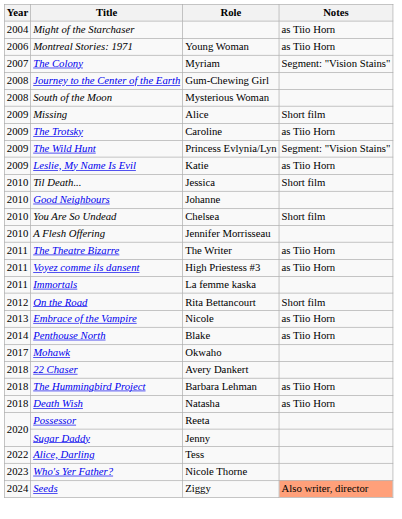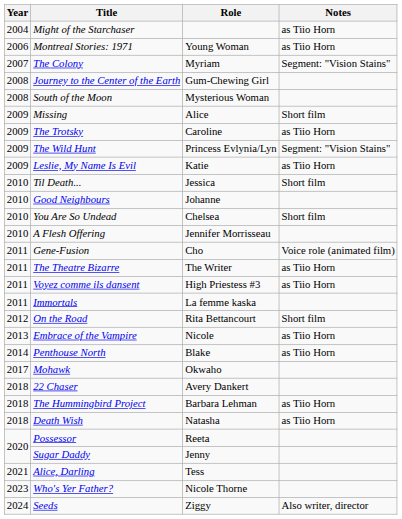 <table class="wikitable sortable">
 <tr>
 <th>Year</th>
 <th>Title</th>
 <th>Role</th>
 <th class="unsortable">Notes</th>
 </tr>
 <tr>
 <td>2004</td>
 <td><em>Might of the Starchaser</em></td>
 <td></td>
 <td>as Tiio Horn</td>
 </tr>
 <tr>
 <td>2006</td>
 <td><em>Montreal Stories: 1971</em></td>
 <td>Young Woman</td>
 <td>as Tiio Horn</td>
 </tr>
 <tr>
 <td>2007</td>
 <td data-sort-value="Colony, The"><em><a href='#'>The Colony</a></em></td>
 <td>Myriam</td>
 <td>Segment: "Vision Stains"</td>
 </tr>
 <tr>
 <td>2008</td>
 <td><em><a href='#'>Journey to the Center of the Earth</a></em></td>
 <td>Gum-Chewing Girl</td>
 <td></td>
 </tr>
 <tr>
 <td>2008</td>
 <td><em>South of the Moon</em></td>
 <td>Mysterious Woman</td>
 <td></td>
 </tr>
 <tr>
 <td>2009</td>
 <td><em>Missing</em></td>
 <td>Alice</td>
 <td>Short film</td>
 </tr>
 <tr>
 <td>2009</td>
 <td data-sort-value="Trotsky, The"><em><a href='#'>The Trotsky</a></em></td>
 <td>Caroline</td>
 <td>as Tiio Horn</td>
 </tr>
 <tr>
 <td>2009</td>
 <td data-sort-value="Wild Hunt, The"><em><a href='#'>The Wild Hunt</a></em></td>
 <td>Princess Evlynia/Lyn</td>
 <td>Segment: "Vision Stains"</td>
 </tr>
 <tr>
 <td>2009</td>
 <td><em><a href='#'>Leslie, My Name Is Evil</a></em></td>
 <td>Katie</td>
 <td>as Tiio Horn</td>
 </tr>
 <tr>
 <td>2010</td>
 <td><em>Til Death...</em></td>
 <td>Jessica</td>
 <td>Short film</td>
 </tr>
 <tr>
 <td>2010</td>
 <td><em><a href='#'>Good Neighbours</a></em></td>
 <td>Johanne</td>
 <td></td>
 </tr>
 <tr>
 <td>2010</td>
 <td><em>You Are So Undead</em></td>
 <td>Chelsea</td>
 <td>Short film</td>
 </tr>
 <tr>
 <td>2010</td>
 <td data-sort-value="Flesh Offering, A"><em>A Flesh Offering</em></td>
 <td>Jennifer Morrisseau</td>
 <td></td>
 </tr>
 <tr>
 <td>2011</td>
+<td><em>Gene-Fusion</em></td>
+<td>Cho</td>
+<td>Voice role (animated film)</td>
+</tr>
+<tr>
+<td>2011</td>
 <td data-sort-value="Theatre Bizarre, The"><em><a href='#'>The Theatre Bizarre</a></em></td>
 <td>The Writer</td>
 <td>as Tiio Horn</td>
 </tr>
 <tr>
 <td>2011</td>
 <td><em><a href='#'>Voyez comme ils dansent</a></em></td>
 <td>High Priestess #3</td>
 <td>as Tiio Horn</td>
 </tr>
 <tr>
 <td>2011</td>
 <td><em><a href='#'>Immortals</a></em></td>
 <td>La femme kaska</td>
 <td></td>
 </tr>
 <tr>
 <td>2012</td>
 <td><em><a href='#'>On the Road</a></em></td>
 <td>Rita Bettancourt</td>
 <td>Short film</td>
 </tr>
 <tr>
 <td>2013</td>
 <td><em><a href='#'>Embrace of the Vampire</a></em></td>
 <td>Nicole</td>
 <td>as Tiio Horn</td>
 </tr>
 <tr>
 <td>2014</td>
 <td><em><a href='#'>Penthouse North</a></em></td>
 <td>Blake</td>
 <td>as Tiio Horn</td>
 </tr>
 <tr>
 <td>2017</td>
 <td><em><a href='#'>Mohawk</a></em></td>
 <td>Okwaho</td>
 <td></td>
 </tr>
 <tr>
 <td>2018</td>
 <td><em><a href='#'>22 Chaser</a></em></td>
 <td>Avery Dankert</td>
 <td></td>
 </tr>
 <tr>
 <td>2018</td>
 <td data-sort-value="Hummingbird Project, The"><em><a href='#'>The Hummingbird Project</a></em></td>
 <td>Barbara Lehman</td>
 <td>as Tiio Horn</td>
 </tr>
 <tr>
 <td>2018</td>
 <td data-sort-value="Death Wish"><em><a href='#'>Death Wish</a></em></td>
 <td>Natasha</td>
 <td>as Tiio Horn</td>
 </tr>
 <tr>
 <td rowspan="2">2020</td>
 <td><em><a href='#'>Possessor</a></em></td>
 <td>Reeta</td>
 <td></td>
 </tr>
 <tr>
 <td><em><a href='#'>Sugar Daddy</a></em></td>
 <td>Jenny</td>
 <td></td>
 </tr>
 <tr>
-<td>2022</td>
+<td>2021</td>
 <td><em><a href='#'>Alice, Darling</a></em></td>
 <td>Tess</td>
 <td></td>
 </tr>
 <tr>
 <td>2023</td>
 <td><em><a href='#'>Who's Yer Father?</a></em></td>
 <td>Nicole Thorne</td>
 <td></td>
 </tr>
 <tr>
 <td>2024</td>
 <td><em><a href='#'>Seeds</a></em></td>
 <td>Ziggy</td>
-<td style="background: lightsalmon;">Also writer, director</td>
+<td>Also writer, director</td>
 </tr>
 </table>
